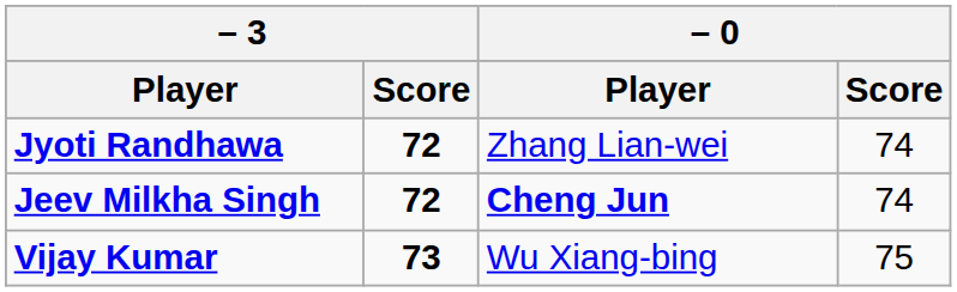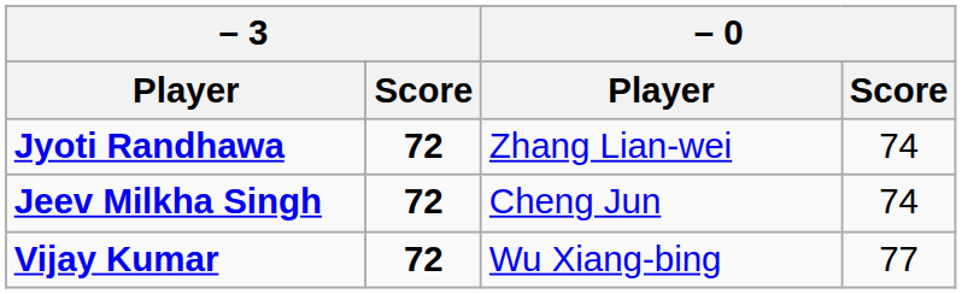 <table class=wikitable>
 <tr>
 <th colspan=2> – 3</th>
 <th colspan=2> – 0</th>
 </tr>
 <tr>
 <th width=155>Player</th>
 <th>Score</th>
 <th width=155>Player</th>
 <th>Score</th>
 </tr>
 <tr>
 <td><strong><a href='#'>Jyoti Randhawa</a></strong></td>
 <td align=center><strong>72</strong></td>
 <td><a href='#'>Zhang Lian-wei</a></td>
 <td align=center>74</td>
 </tr>
 <tr>
 <td><strong><a href='#'>Jeev Milkha Singh</a></strong></td>
 <td align=center><strong>72</strong></td>
-<td><strong><a href='#'>Cheng Jun</a></strong></td>
+<td><a href='#'>Cheng Jun</a></td>
 <td align=center>74</td>
 </tr>
 <tr>
 <td><strong><a href='#'>Vijay Kumar</a></strong></td>
-<td align=center><strong>73</strong></td>
+<td align=center><strong>72</strong></td>
 <td><a href='#'>Wu Xiang-bing</a></td>
-<td align=center>75</td>
+<td align=center>77</td>
 </tr>
 </table>
